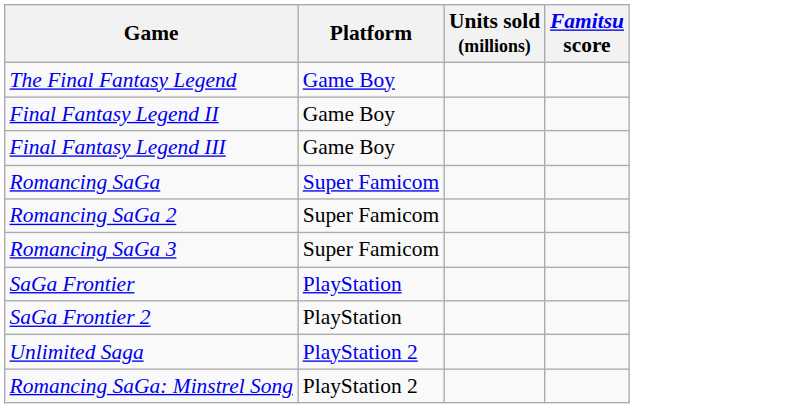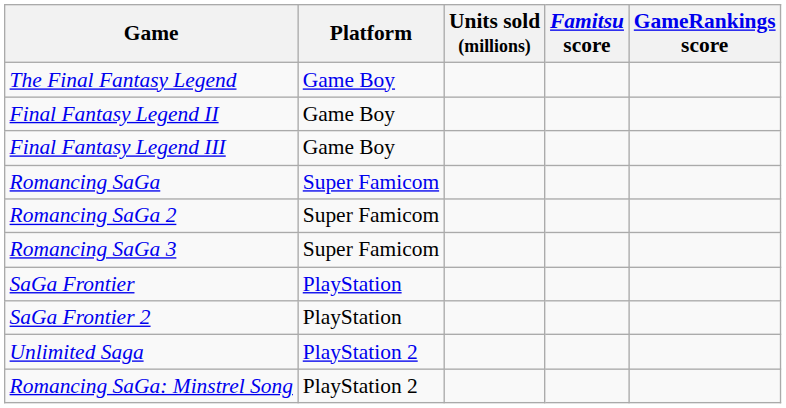 <table class="wikitable">
 <tr>
 <th>Game</th>
 <th>Platform</th>
 <th>Units sold<br><small>(millions)</small></th>
 <th><em><a href='#'>Famitsu</a></em><br>score</th>
+<th><a href='#'>GameRankings</a><br>score</th>
 </tr>
 <tr>
 <td><em><a href='#'>The Final Fantasy Legend</a></em></td>
 <td><a href='#'>Game Boy</a></td>
+<td></td>
 <td></td>
 <td></td>
 </tr>
 <tr>
 <td><em><a href='#'>Final Fantasy Legend II</a></em></td>
 <td>Game Boy</td>
 <td></td>
 <td></td>
+<td></td>
 </tr>
 <tr>
 <td><em><a href='#'>Final Fantasy Legend III</a></em></td>
 <td>Game Boy</td>
+<td></td>
 <td></td>
 <td></td>
 </tr>
 <tr>
 <td><em><a href='#'>Romancing SaGa</a></em></td>
 <td><a href='#'>Super Famicom</a></td>
 <td></td>
 <td></td>
+<td></td>
 </tr>
 <tr>
 <td><em><a href='#'>Romancing SaGa 2</a></em></td>
 <td>Super Famicom</td>
+<td></td>
 <td></td>
 <td></td>
 </tr>
 <tr>
 <td><em><a href='#'>Romancing SaGa 3</a></em></td>
 <td>Super Famicom</td>
 <td></td>
 <td></td>
+<td></td>
 </tr>
 <tr>
 <td><em><a href='#'>SaGa Frontier</a></em></td>
 <td><a href='#'>PlayStation</a></td>
+<td></td>
 <td></td>
 <td></td>
 </tr>
 <tr>
 <td><em><a href='#'>SaGa Frontier 2</a></em></td>
 <td>PlayStation</td>
 <td></td>
 <td></td>
+<td></td>
 </tr>
 <tr>
 <td><em><a href='#'>Unlimited Saga</a></em></td>
 <td><a href='#'>PlayStation 2</a></td>
+<td></td>
 <td></td>
 <td></td>
 </tr>
 <tr>
 <td><em><a href='#'>Romancing SaGa: Minstrel Song</a></em></td>
 <td>PlayStation 2</td>
 <td></td>
 <td></td>
+<td></td>
 </tr>
 </table>
